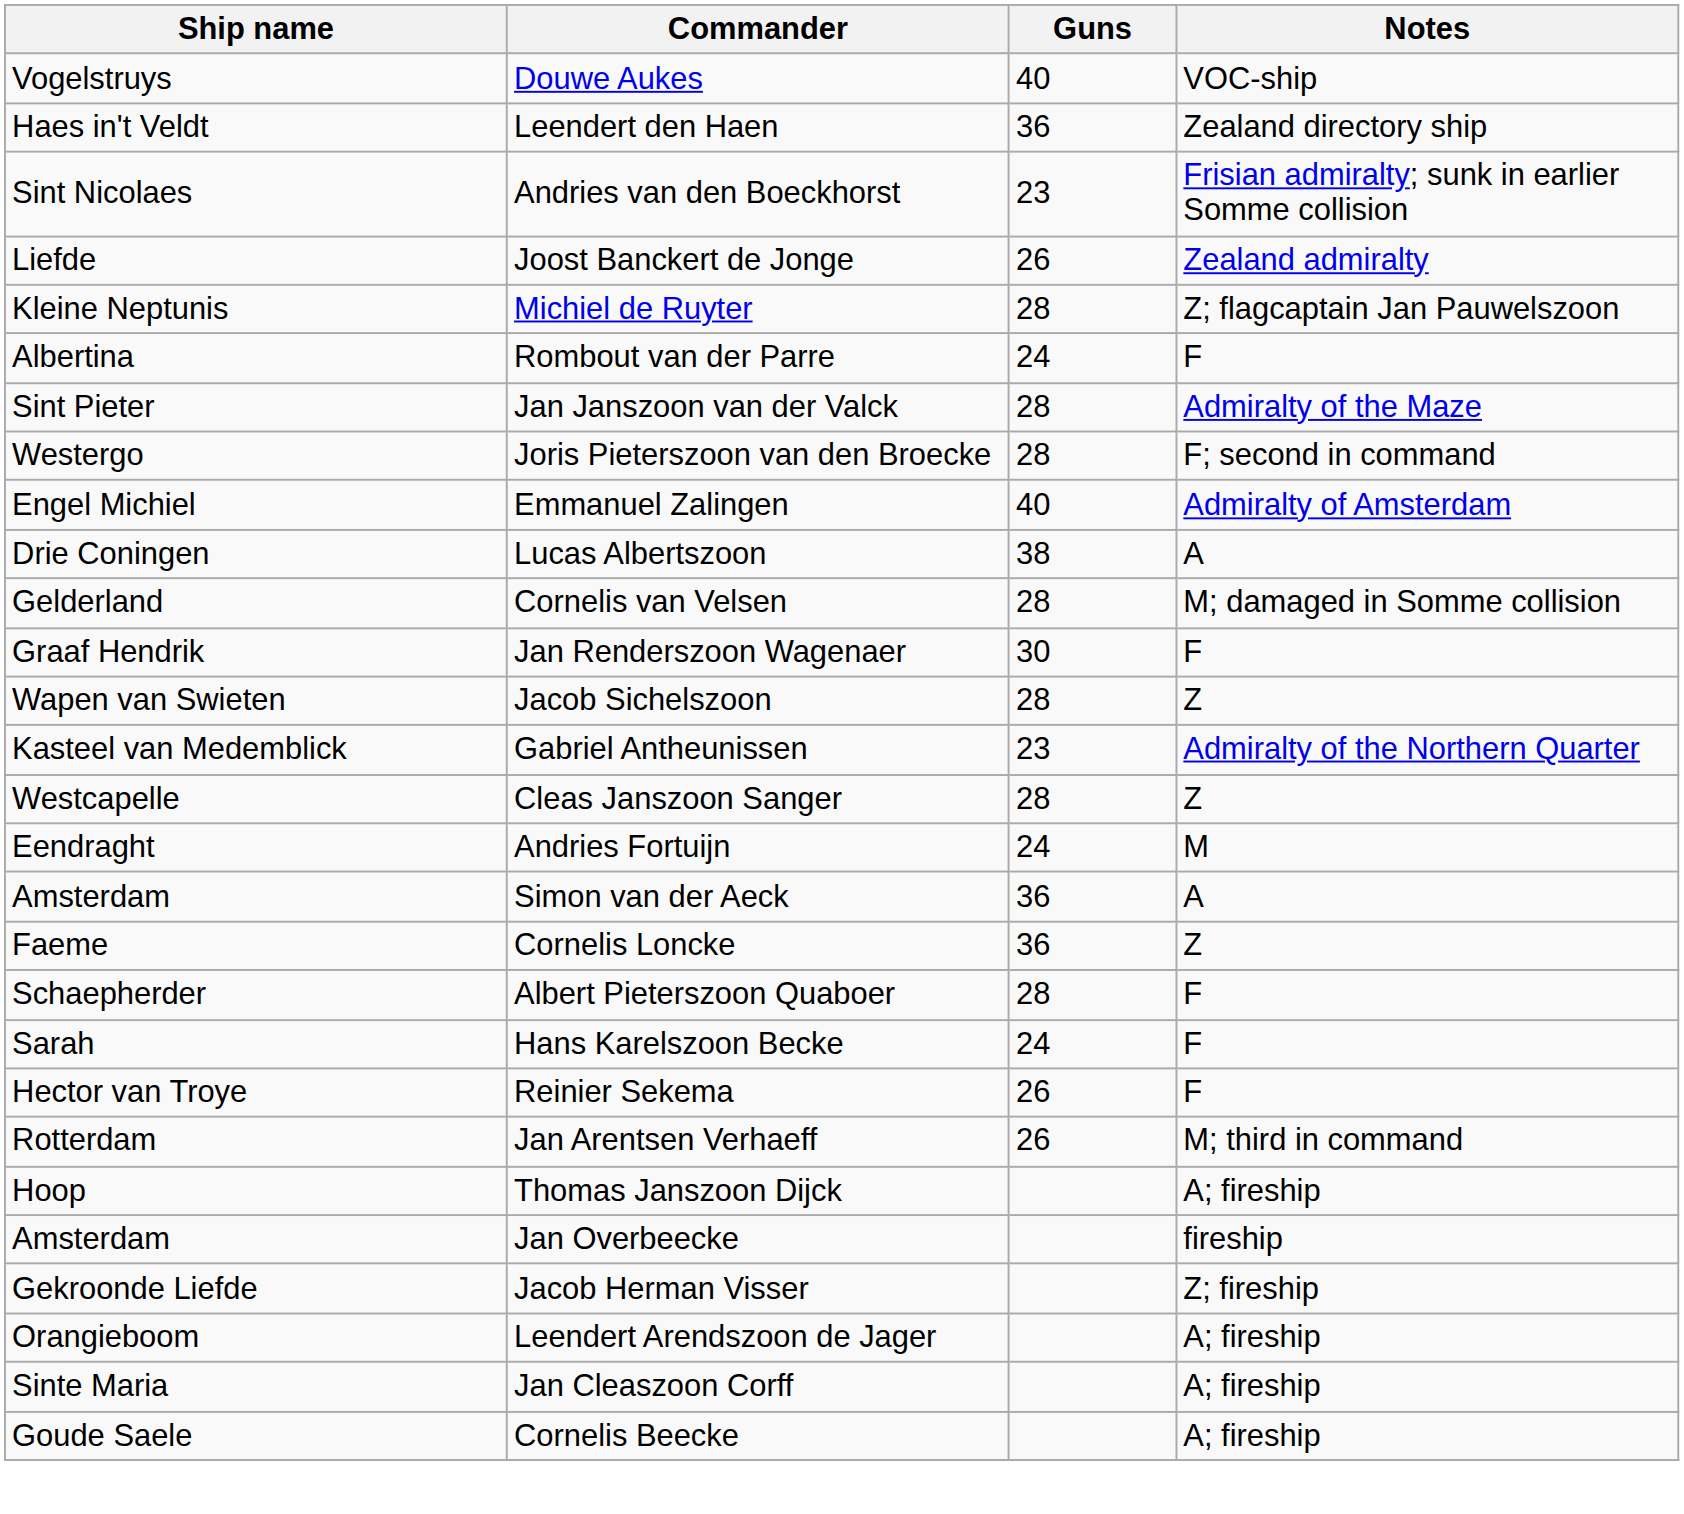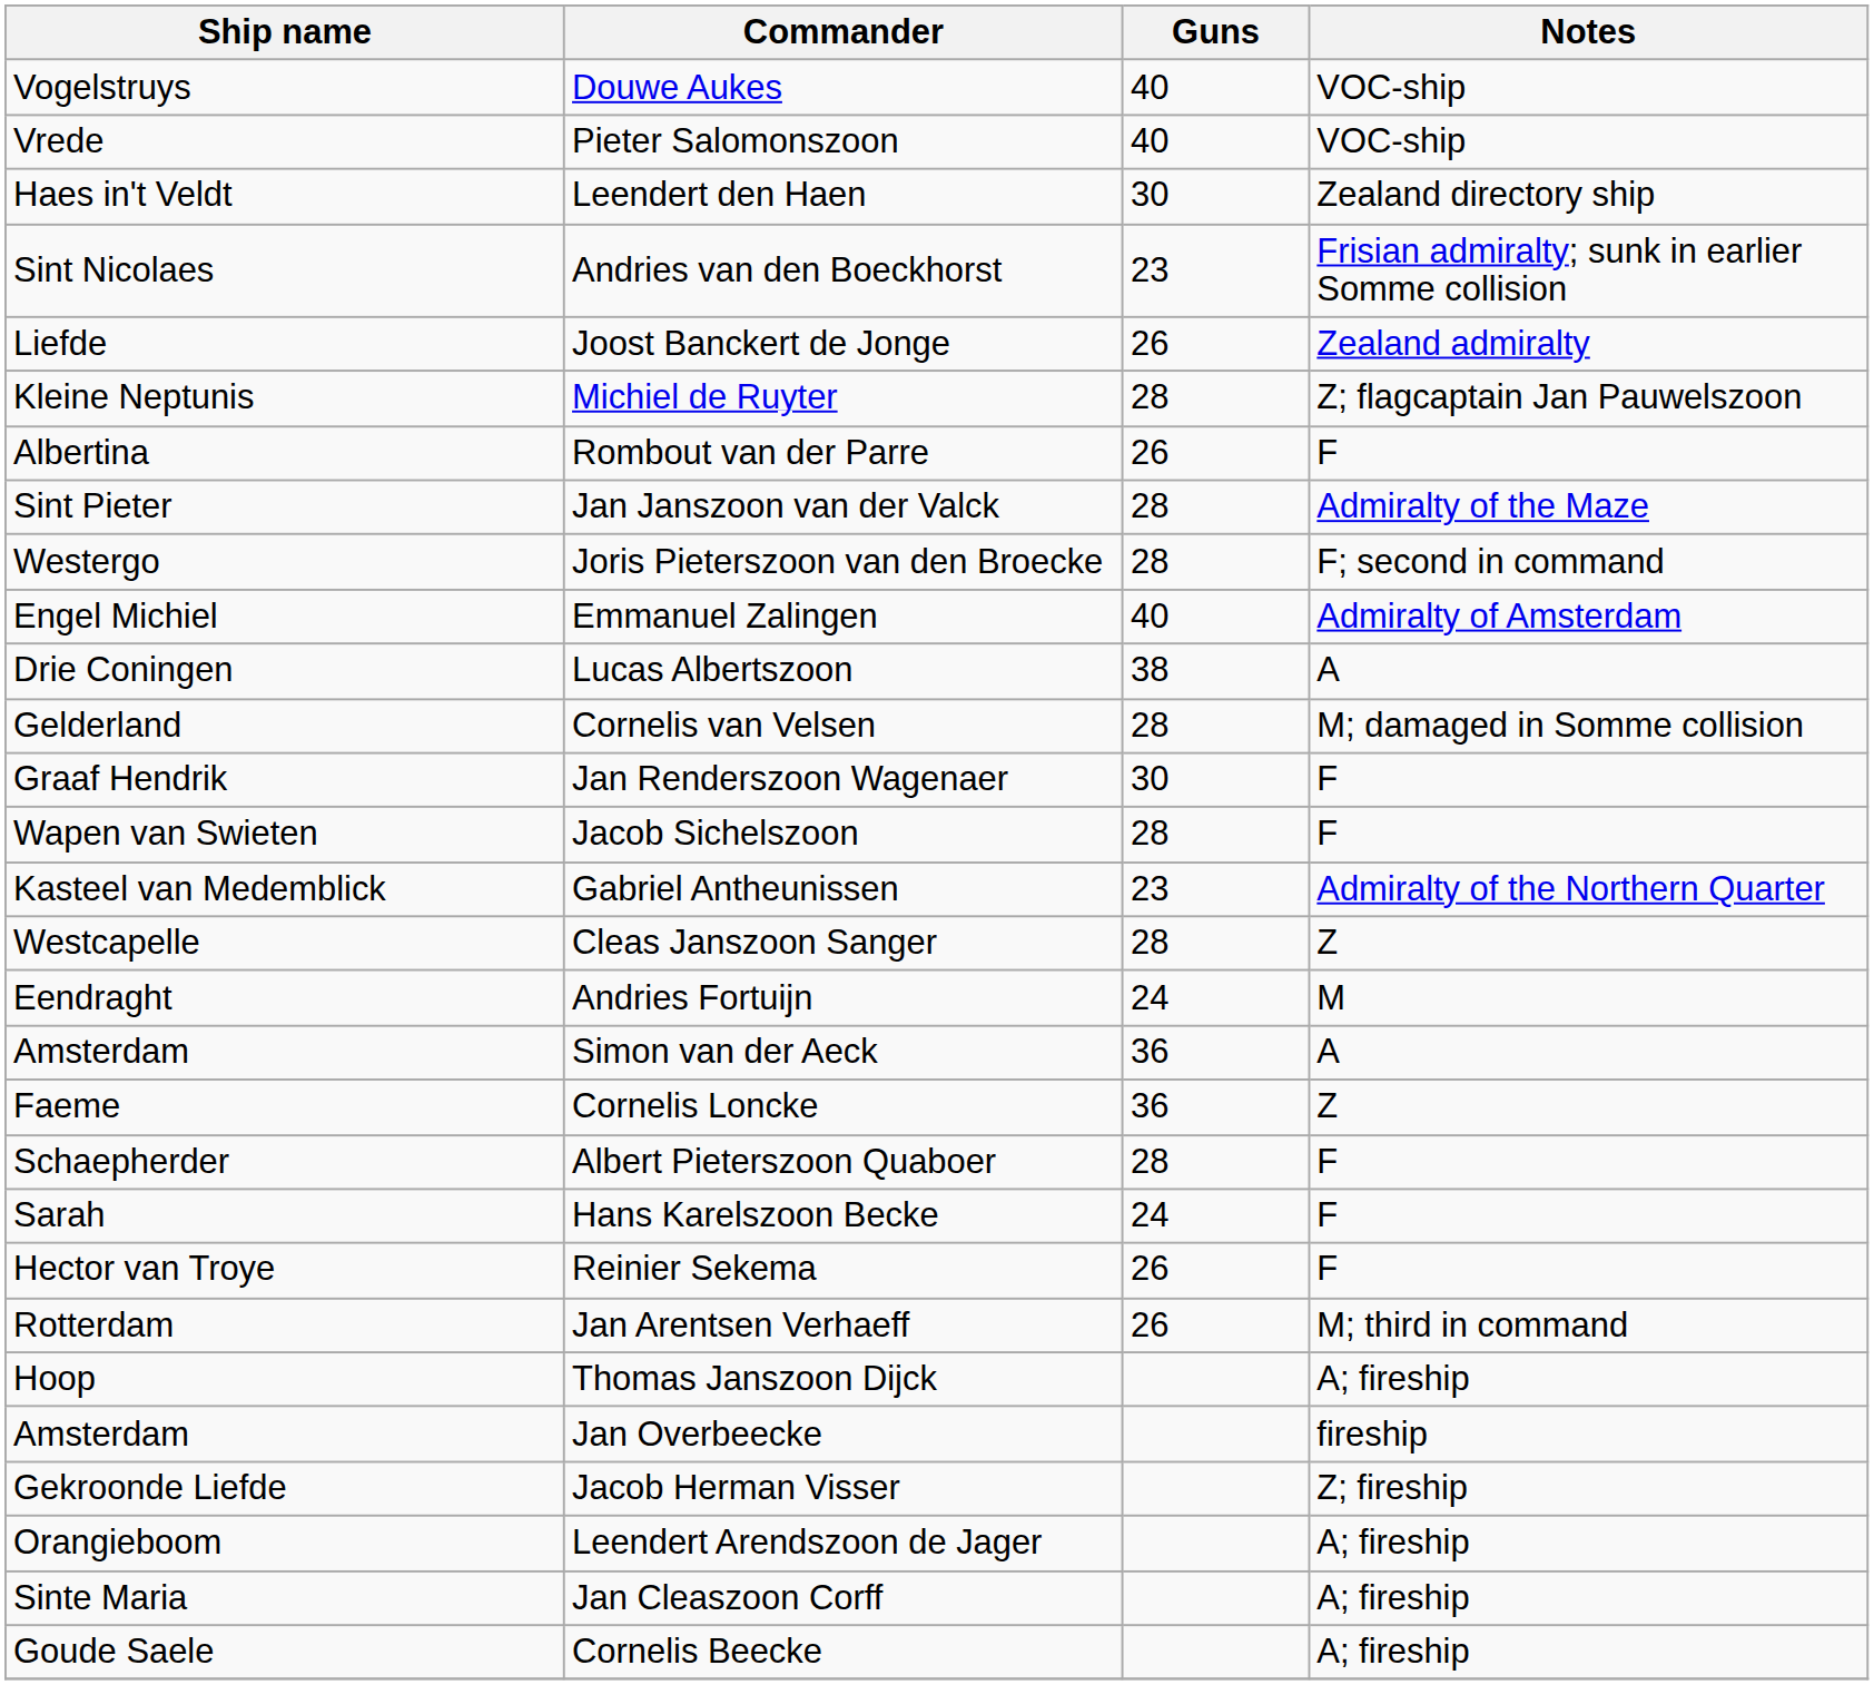 <table class="wikitable">
 <tr>
 <th width="30%">Ship name</th>
 <th width="30%">Commander</th>
 <th width="10%">Guns</th>
 <th width="30%">Notes</th>
 </tr>
 <tr>
 <td>Vogelstruys</td>
 <td><a href='#'>Douwe Aukes</a></td>
 <td>40</td>
 <td>VOC-ship</td>
 </tr>
 <tr>
+<td>Vrede</td>
+<td>Pieter Salomonszoon</td>
+<td>40</td>
+<td>VOC-ship</td>
+</tr>
+<tr>
 <td>Haes in't Veldt</td>
 <td>Leendert den Haen</td>
-<td>36</td>
+<td>30</td>
 <td>Zealand directory ship</td>
 </tr>
 <tr>
 <td>Sint Nicolaes</td>
 <td>Andries van den Boeckhorst</td>
 <td>23</td>
 <td><a href='#'>Frisian admiralty</a>; sunk in earlier Somme collision</td>
 </tr>
 <tr>
 <td>Liefde</td>
 <td>Joost Banckert de Jonge</td>
 <td>26</td>
 <td><a href='#'>Zealand admiralty</a></td>
 </tr>
 <tr>
 <td>Kleine Neptunis</td>
 <td><a href='#'>Michiel de Ruyter</a></td>
 <td>28</td>
 <td>Z; flagcaptain Jan Pauwelszoon</td>
 </tr>
 <tr>
 <td>Albertina</td>
 <td>Rombout van der Parre</td>
-<td>24</td>
+<td>26</td>
 <td>F</td>
 </tr>
 <tr>
 <td>Sint Pieter</td>
 <td>Jan Janszoon van der Valck</td>
 <td>28</td>
 <td><a href='#'>Admiralty of the Maze</a></td>
 </tr>
 <tr>
 <td>Westergo</td>
 <td>Joris Pieterszoon van den Broecke</td>
 <td>28</td>
 <td>F; second in command</td>
 </tr>
 <tr>
 <td>Engel Michiel</td>
 <td>Emmanuel Zalingen</td>
 <td>40</td>
 <td><a href='#'>Admiralty of Amsterdam</a></td>
 </tr>
 <tr>
 <td>Drie Coningen</td>
 <td>Lucas Albertszoon</td>
 <td>38</td>
 <td>A</td>
 </tr>
 <tr>
 <td>Gelderland</td>
 <td>Cornelis van Velsen</td>
 <td>28</td>
 <td>M; damaged in Somme collision</td>
 </tr>
 <tr>
 <td>Graaf Hendrik</td>
 <td>Jan Renderszoon Wagenaer</td>
 <td>30</td>
 <td>F</td>
 </tr>
 <tr>
 <td>Wapen van Swieten</td>
 <td>Jacob Sichelszoon</td>
 <td>28</td>
-<td>Z</td>
+<td>F</td>
 </tr>
 <tr>
 <td>Kasteel van Medemblick</td>
 <td>Gabriel Antheunissen</td>
 <td>23</td>
 <td><a href='#'>Admiralty of the Northern Quarter</a></td>
 </tr>
 <tr>
 <td>Westcapelle</td>
 <td>Cleas Janszoon Sanger</td>
 <td>28</td>
 <td>Z</td>
 </tr>
 <tr>
 <td>Eendraght</td>
 <td>Andries Fortuijn</td>
 <td>24</td>
 <td>M</td>
 </tr>
 <tr>
 <td>Amsterdam</td>
 <td>Simon van der Aeck</td>
 <td>36</td>
 <td>A</td>
 </tr>
 <tr>
 <td>Faeme</td>
 <td>Cornelis Loncke</td>
 <td>36</td>
 <td>Z</td>
 </tr>
 <tr>
 <td>Schaepherder</td>
 <td>Albert Pieterszoon Quaboer</td>
 <td>28</td>
 <td>F</td>
 </tr>
 <tr>
 <td>Sarah</td>
 <td>Hans Karelszoon Becke</td>
 <td>24</td>
 <td>F</td>
 </tr>
 <tr>
 <td>Hector van Troye</td>
 <td>Reinier Sekema</td>
 <td>26</td>
 <td>F</td>
 </tr>
 <tr>
 <td>Rotterdam</td>
 <td>Jan Arentsen Verhaeff</td>
 <td>26</td>
 <td>M; third in command</td>
 </tr>
 <tr>
 <td>Hoop</td>
 <td>Thomas Janszoon Dijck</td>
 <td></td>
 <td>A; fireship</td>
 </tr>
 <tr>
 <td>Amsterdam</td>
 <td>Jan Overbeecke</td>
 <td></td>
 <td>fireship</td>
 </tr>
 <tr>
 <td>Gekroonde Liefde</td>
 <td>Jacob Herman Visser</td>
 <td></td>
 <td>Z; fireship</td>
 </tr>
 <tr>
 <td>Orangieboom</td>
 <td>Leendert Arendszoon de Jager</td>
 <td></td>
 <td>A; fireship</td>
 </tr>
 <tr>
 <td>Sinte Maria</td>
 <td>Jan Cleaszoon Corff</td>
 <td></td>
 <td>A; fireship</td>
 </tr>
 <tr>
 <td>Goude Saele</td>
 <td>Cornelis Beecke</td>
 <td></td>
 <td>A; fireship</td>
 </tr>
 <tr>
 </tr>
 </table>
